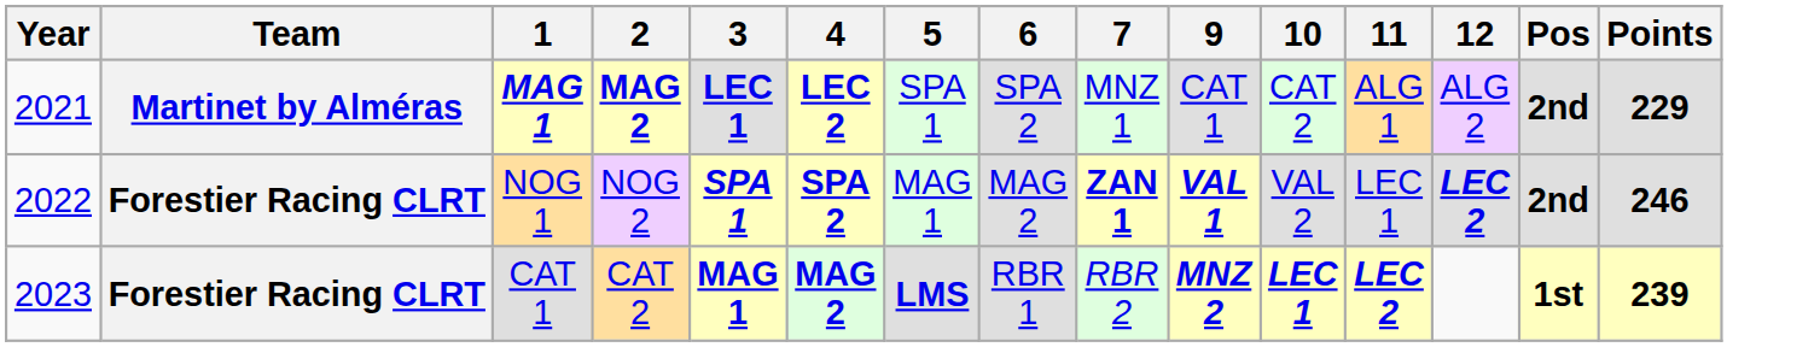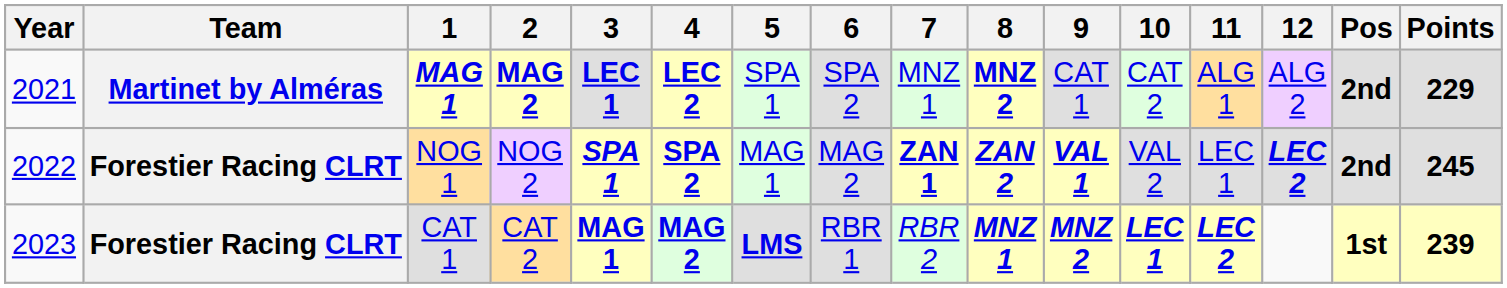 <table class="wikitable" style="text-align:center; font-size:85%">
 <tr>
 <th>Year</th>
 <th>Team</th>
 <th>1</th>
 <th>2</th>
 <th>3</th>
 <th>4</th>
 <th>5</th>
 <th>6</th>
 <th>7</th>
+<th>8</th>
 <th>9</th>
 <th>10</th>
 <th>11</th>
 <th>12</th>
 <th>Pos</th>
 <th>Points</th>
 </tr>
 <tr>
 <td><a href='#'>2021</a></td>
 <th nowrap><a href='#'>Martinet by Alméras</a></th>
 <td style="background:#FFFFBF;"><strong><em><a href='#'>MAG<br>1</a></em></strong><br></td>
 <td style="background:#FFFFBF;"><strong><a href='#'>MAG<br>2</a></strong><br></td>
 <td style="background:#DFDFDF;"><strong><a href='#'>LEC<br>1</a></strong><br></td>
 <td style="background:#FFFFBF;"><strong><a href='#'>LEC<br>2</a></strong><br></td>
 <td style="background:#DFFFDF;"><a href='#'>SPA<br>1</a><br></td>
 <td style="background:#DFDFDF;"><a href='#'>SPA<br>2</a><br></td>
 <td style="background:#DFFFDF;"><a href='#'>MNZ<br>1</a><br></td>
+<td style="background:#FFFFBF;"><strong><a href='#'>MNZ<br>2</a></strong><br></td>
 <td style="background:#DFDFDF;"><a href='#'>CAT<br>1</a><br></td>
 <td style="background:#DFFFDF;"><a href='#'>CAT<br>2</a><br></td>
 <td style="background:#FFDF9F;"><a href='#'>ALG<br>1</a><br></td>
 <td style="background:#EFCFFF;"><a href='#'>ALG<br>2</a><br></td>
 <th style="background:#DFDFDF;">2nd</th>
 <th style="background:#DFDFDF;">229</th>
 </tr>
 <tr>
 <td><a href='#'>2022</a></td>
 <th nowrap>Forestier Racing <a href='#'>CLRT</a></th>
 <td style="background:#FFDF9F;"><a href='#'>NOG<br>1</a><br></td>
 <td style="background:#EFCFFF;"><a href='#'>NOG<br>2</a><br></td>
 <td style="background:#FFFFBF;"><strong><em><a href='#'>SPA<br>1</a></em></strong><br></td>
 <td style="background:#FFFFBF;"><strong><a href='#'>SPA<br>2</a></strong><br></td>
 <td style="background:#DFFFDF;"><a href='#'>MAG<br>1</a><br></td>
 <td style="background:#DFDFDF;"><a href='#'>MAG<br>2</a><br></td>
 <td style="background:#FFFFBF;"><strong><a href='#'>ZAN<br>1</a></strong><br></td>
+<td style="background:#FFFFBF;"><strong><em><a href='#'>ZAN<br>2</a></em></strong><br></td>
 <td style="background:#FFFFBF;"><strong><em><a href='#'>VAL<br>1</a></em></strong><br></td>
 <td style="background:#DFDFDF;"><a href='#'>VAL<br>2</a><br></td>
 <td style="background:#DFDFDF;"><a href='#'>LEC<br>1</a><br></td>
 <td style="background:#DFDFDF;"><strong><em><a href='#'>LEC<br>2</a></em><br></strong></td>
 <th style="background:#DFDFDF;">2nd</th>
-<th style="background:#DFDFDF;">246</th>
+<th style="background:#DFDFDF;">245</th>
 </tr>
 <tr>
 <td><a href='#'>2023</a></td>
 <th nowrap>Forestier Racing <a href='#'>CLRT</a></th>
 <td style="background:#DFDFDF;"><a href='#'>CAT<br>1</a><br></td>
 <td style="background:#FFDF9F;"><a href='#'>CAT<br>2</a><br></td>
 <td style="background:#FFFFBF;"><strong><a href='#'>MAG<br>1</a></strong><br></td>
 <td style="background:#DFFFDF;"><strong><a href='#'>MAG<br>2</a></strong><br></td>
 <td style="background:#DFDFDF;"><strong><a href='#'>LMS</a></strong><br></td>
 <td style="background:#DFDFDF;"><a href='#'>RBR<br>1</a><br></td>
 <td style="background:#DFFFDF;"><em><a href='#'>RBR<br>2</a></em><br></td>
+<td style="background:#FFFFBF;"><strong><em><a href='#'>MNZ<br>1</a></em></strong><br></td>
 <td style="background:#FFFFBF;"><strong><em><a href='#'>MNZ<br>2</a></em></strong><br></td>
 <td style="background:#FFFFBF;"><strong><em><a href='#'>LEC<br>1</a></em></strong><br></td>
 <td style="background:#FFFFBF;"><strong><em><a href='#'>LEC<br>2</a></em></strong><br></td>
 <td></td>
 <th style="background:#FFFFBF;">1st</th>
 <th style="background:#FFFFBF;">239</th>
 </tr>
 </table>
